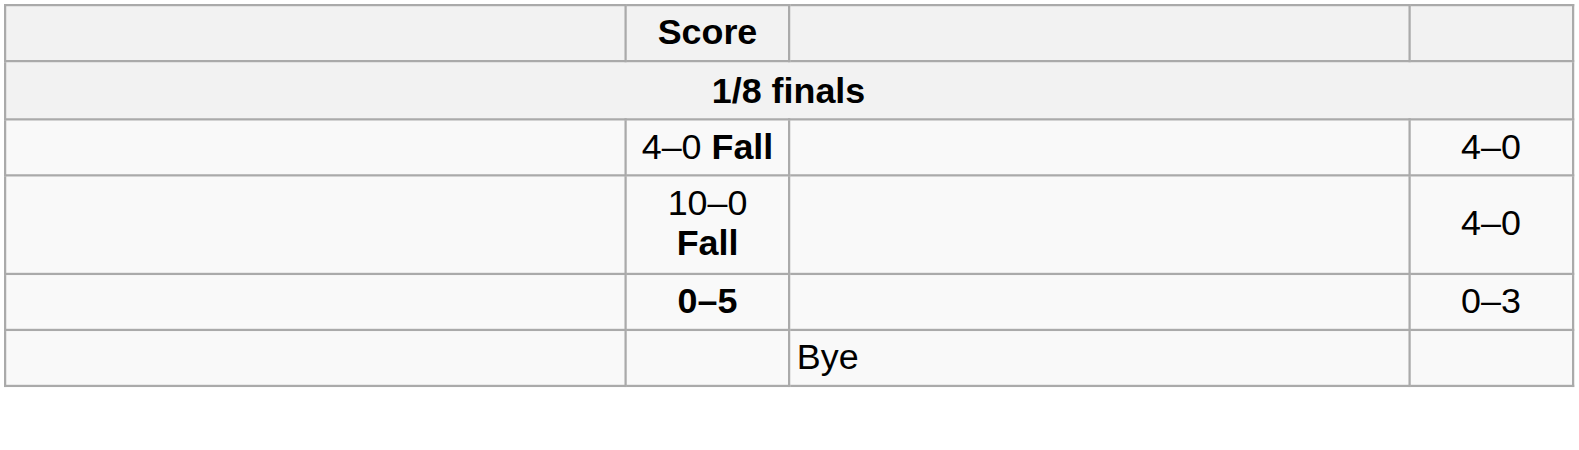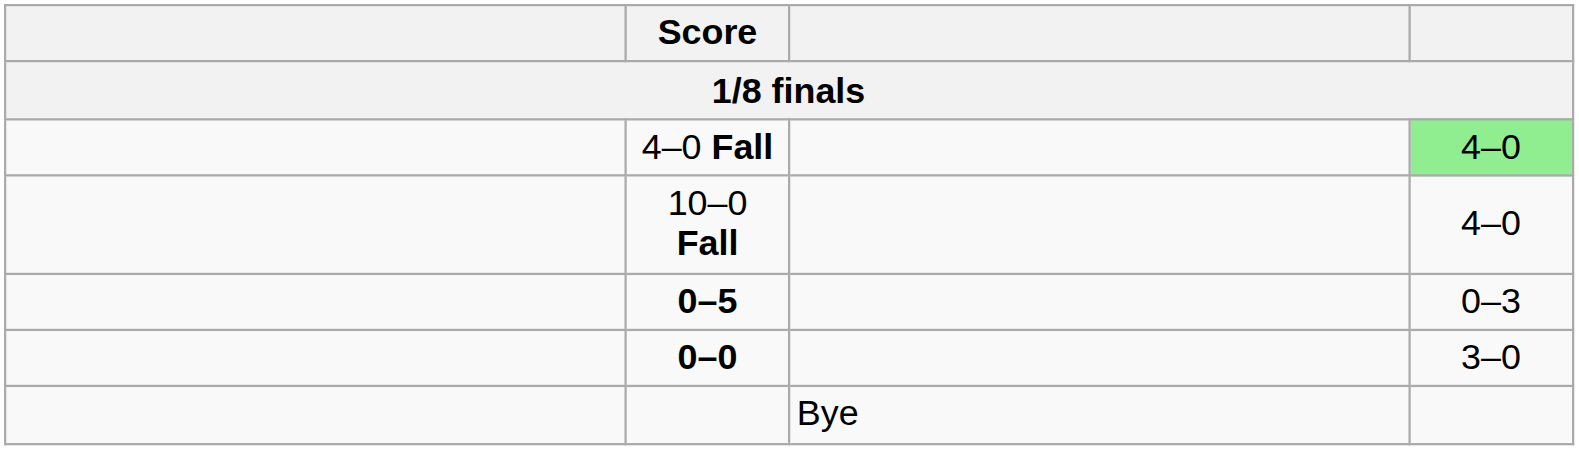 <table class="wikitable" style="text-align: left;">
 <tr>
 <th align="right" width="270"></th>
 <th width="65">Score</th>
 <th align="left" width="270"></th>
 <th width="65"></th>
 </tr>
 <tr>
 <th colspan=4>1/8 finals</th>
 </tr>
 <tr>
 <td><strong></strong></td>
 <td align="center">4–0 <strong>Fall</strong></td>
 <td></td>
-<td align=center>4–0 <strong></strong></td>
+<td align=center style="background: lightgreen;">4–0 <strong></strong></td>
 </tr>
 <tr>
 <td><strong></strong></td>
 <td align="center">10–0 <strong>Fall</strong></td>
 <td></td>
 <td align=center>4–0 <strong></strong></td>
 </tr>
 <tr>
 <td></td>
 <td align="center"><strong>0–5</strong></td>
 <td><strong></strong></td>
 <td align=center>0–3 <strong></strong></td>
 </tr>
 <tr>
 <td><strong></strong></td>
+<td align="center"><strong>0–0</strong></td>
+<td></td>
+<td align=center>3–0 <strong></strong></td>
+</tr>
+<tr>
+<td><strong></strong></td>
 <td></td>
 <td>Bye</td>
 <td></td>
 </tr>
 </table>
